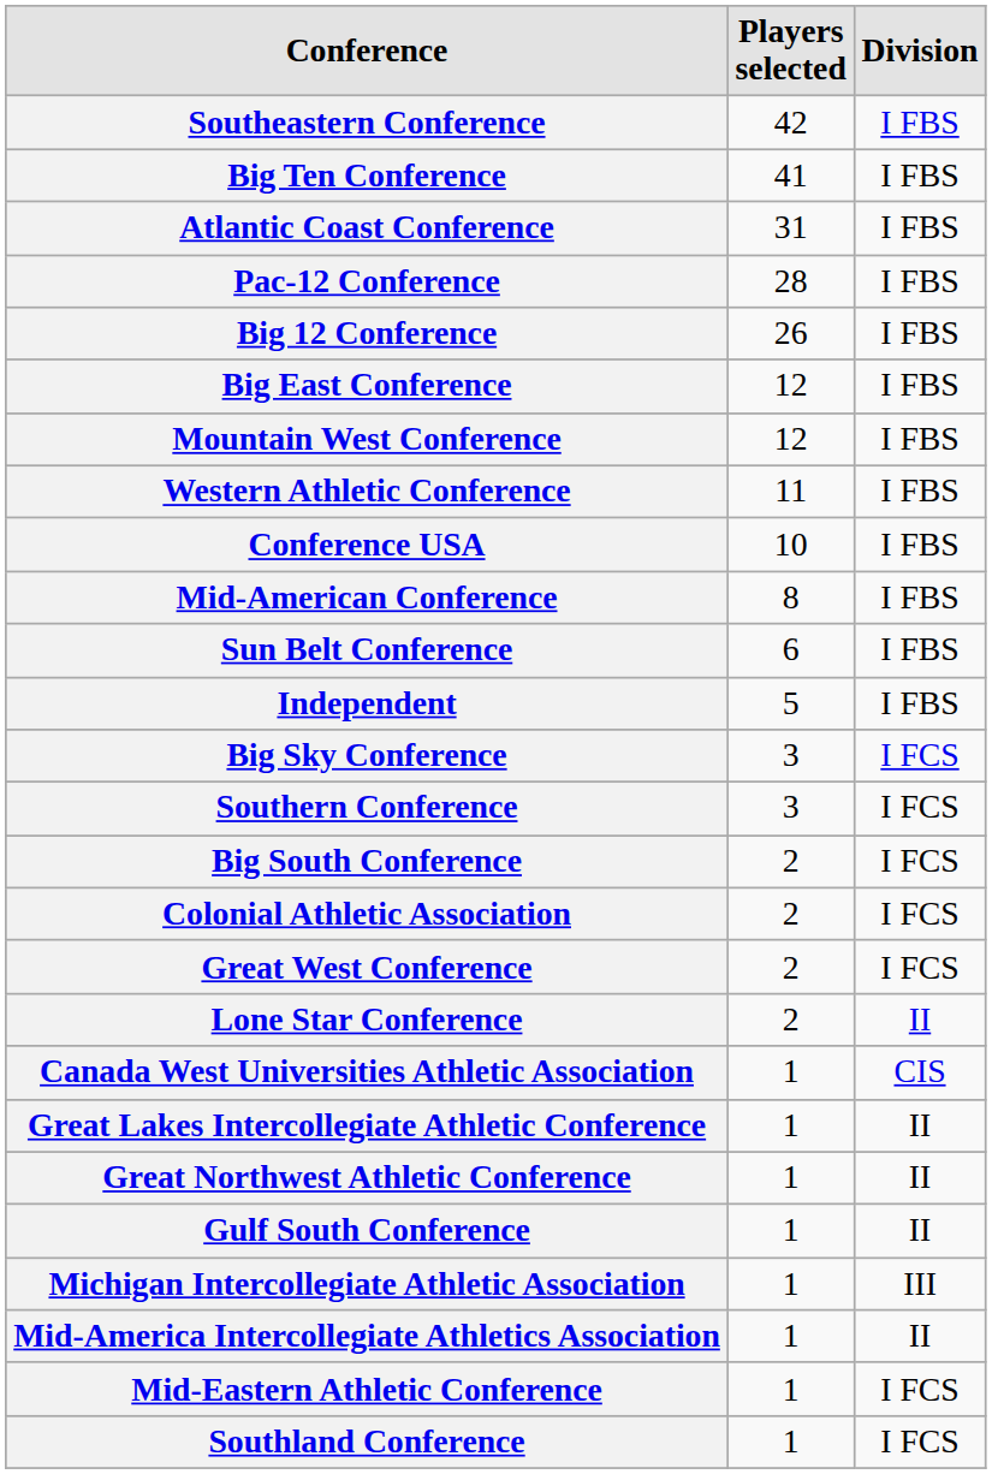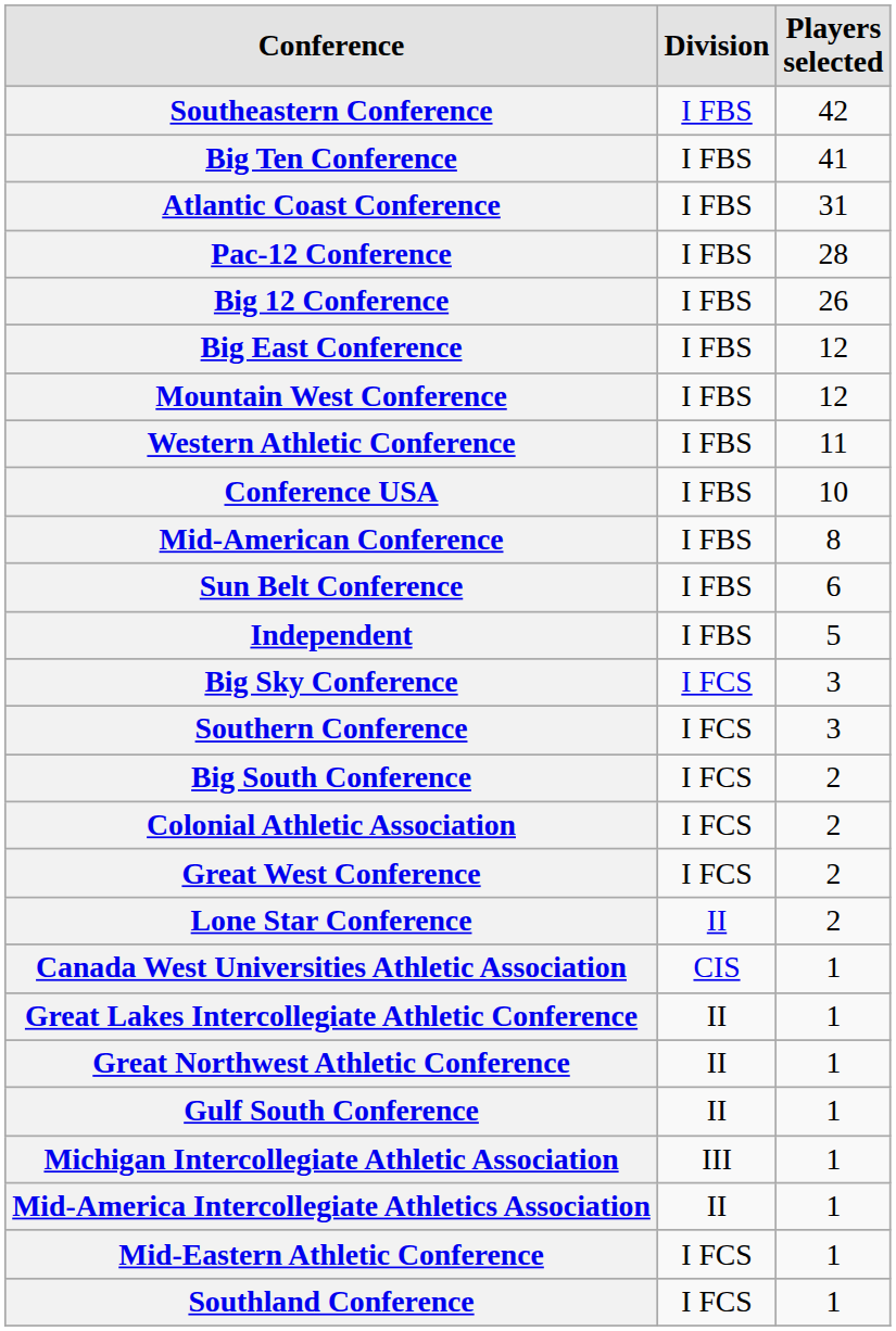 <table class="wikitable plainrowheaders">
 <tr>
 <th scope=col style="background: #e3e3e3;">Conference</th>
+<th scope=col style="background: #e3e3e3;">Division</th>
 <th scope=col style="background: #e3e3e3;">Players<br>selected</th>
-<th scope=col style="background: #e3e3e3;">Division</th>
 </tr>
 <tr align=center>
 <th scope=row align=left><a href='#'>Southeastern Conference</a></th>
+<td><a href='#'>I FBS</a></td>
 <td>42</td>
-<td><a href='#'>I FBS</a></td>
 </tr>
 <tr align=center>
 <th scope=row align=left><a href='#'>Big Ten Conference</a></th>
+<td>I FBS</td>
 <td>41</td>
-<td>I FBS</td>
 </tr>
 <tr align=center>
 <th scope=row align=left><a href='#'>Atlantic Coast Conference</a></th>
+<td>I FBS</td>
 <td>31</td>
-<td>I FBS</td>
 </tr>
 <tr align=center>
 <th scope=row align=left><a href='#'>Pac-12 Conference</a></th>
+<td>I FBS</td>
 <td>28</td>
-<td>I FBS</td>
 </tr>
 <tr align=center>
 <th scope=row align=left><a href='#'>Big 12 Conference</a></th>
+<td>I FBS</td>
 <td>26</td>
-<td>I FBS</td>
 </tr>
 <tr align=center>
 <th scope=row align=left><a href='#'>Big East Conference</a></th>
+<td>I FBS</td>
 <td>12</td>
-<td>I FBS</td>
 </tr>
 <tr align=center>
 <th scope=row align=left><a href='#'>Mountain West Conference</a></th>
+<td>I FBS</td>
 <td>12</td>
-<td>I FBS</td>
 </tr>
 <tr align=center>
 <th scope=row align=left><a href='#'>Western Athletic Conference</a></th>
+<td>I FBS</td>
 <td>11</td>
-<td>I FBS</td>
 </tr>
 <tr align=center>
 <th scope=row align=left><a href='#'>Conference USA</a></th>
+<td>I FBS</td>
 <td>10</td>
-<td>I FBS</td>
 </tr>
 <tr align=center>
 <th scope=row align=left><a href='#'>Mid-American Conference</a></th>
+<td>I FBS</td>
 <td>8</td>
-<td>I FBS</td>
 </tr>
 <tr align=center>
 <th scope=row align=left><a href='#'>Sun Belt Conference</a></th>
+<td>I FBS</td>
 <td>6</td>
-<td>I FBS</td>
 </tr>
 <tr align=center>
 <th scope=row align=left><a href='#'>Independent</a></th>
+<td>I FBS</td>
 <td>5</td>
-<td>I FBS</td>
 </tr>
 <tr align=center>
 <th scope=row align=left><a href='#'>Big Sky Conference</a></th>
+<td><a href='#'>I FCS</a></td>
 <td>3</td>
-<td><a href='#'>I FCS</a></td>
 </tr>
 <tr align=center>
 <th scope=row align=left><a href='#'>Southern Conference</a></th>
+<td>I FCS</td>
 <td>3</td>
-<td>I FCS</td>
 </tr>
 <tr align=center>
 <th scope=row align=left><a href='#'>Big South Conference</a></th>
+<td>I FCS</td>
 <td>2</td>
-<td>I FCS</td>
 </tr>
 <tr align=center>
 <th scope=row align=left><a href='#'>Colonial Athletic Association</a></th>
+<td>I FCS</td>
 <td>2</td>
-<td>I FCS</td>
 </tr>
 <tr align=center>
 <th scope=row align=left><a href='#'>Great West Conference</a></th>
+<td>I FCS</td>
 <td>2</td>
-<td>I FCS</td>
 </tr>
 <tr align=center>
 <th scope=row align=left><a href='#'>Lone Star Conference</a></th>
+<td><a href='#'>II</a></td>
 <td>2</td>
-<td><a href='#'>II</a></td>
 </tr>
 <tr align=center>
 <th scope=row align=left><a href='#'>Canada West Universities Athletic Association</a></th>
+<td><a href='#'>CIS</a></td>
 <td>1</td>
-<td><a href='#'>CIS</a></td>
 </tr>
 <tr align=center>
 <th scope=row align=left><a href='#'>Great Lakes Intercollegiate Athletic Conference</a></th>
+<td>II</td>
 <td>1</td>
-<td>II</td>
 </tr>
 <tr align=center>
 <th scope=row align=left><a href='#'>Great Northwest Athletic Conference</a></th>
+<td>II</td>
 <td>1</td>
-<td>II</td>
 </tr>
 <tr align=center>
 <th scope=row align=left><a href='#'>Gulf South Conference</a></th>
+<td>II</td>
 <td>1</td>
-<td>II</td>
 </tr>
 <tr align=center>
 <th scope=row align=left><a href='#'>Michigan Intercollegiate Athletic Association</a></th>
+<td>III</td>
 <td>1</td>
-<td>III</td>
 </tr>
 <tr align=center>
 <th scope=row align=left><a href='#'>Mid-America Intercollegiate Athletics Association</a></th>
+<td>II</td>
 <td>1</td>
-<td>II</td>
 </tr>
 <tr align=center>
 <th scope=row align=left><a href='#'>Mid-Eastern Athletic Conference</a></th>
+<td>I FCS</td>
 <td>1</td>
-<td>I FCS</td>
 </tr>
 <tr align=center>
 <th scope=row align=left><a href='#'>Southland Conference</a></th>
+<td>I FCS</td>
 <td>1</td>
-<td>I FCS</td>
 </tr>
 </table>
